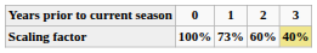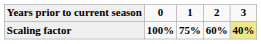 <table class="wikitable" style="font-weight:bold; text-align:center">
 <tr>
 <td align=left bgcolor=#efefef>Years prior to current season</td>
 <td width=20>0</td>
 <td width=20>1</td>
 <td width=20>2</td>
 <td width=20>3</td>
 </tr>
 <tr>
 <td align=left bgcolor=#efefef>Scaling factor</td>
 <td width=20>100%</td>
-<td width=20>73%</td>
+<td width=20>75%</td>
 <td width=20>60%</td>
 <td width=20 style="background: khaki;">40%</td>
 </tr>
 </table>
